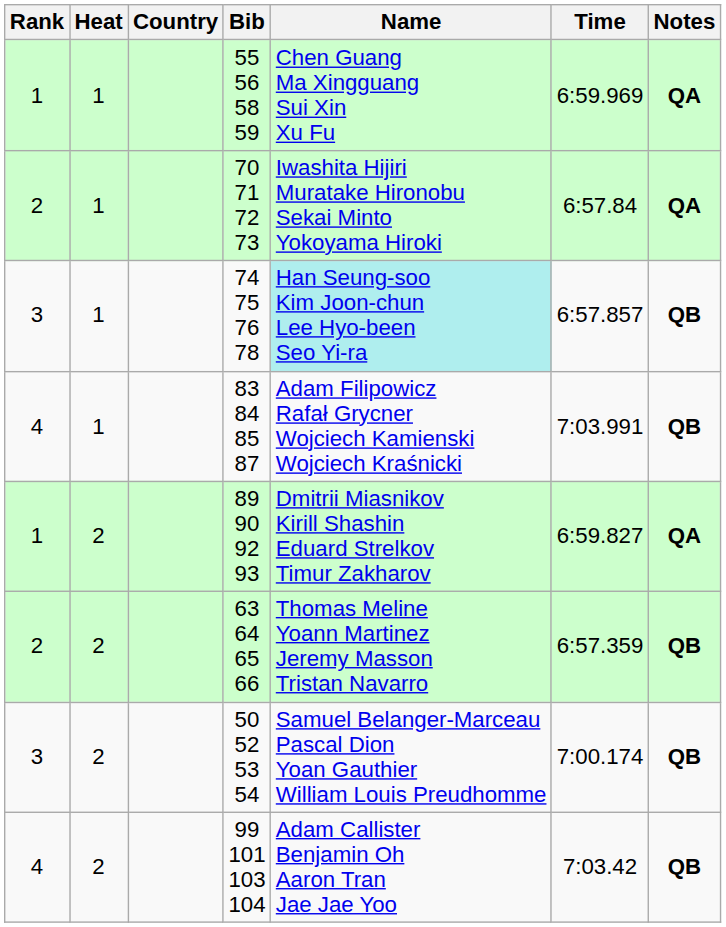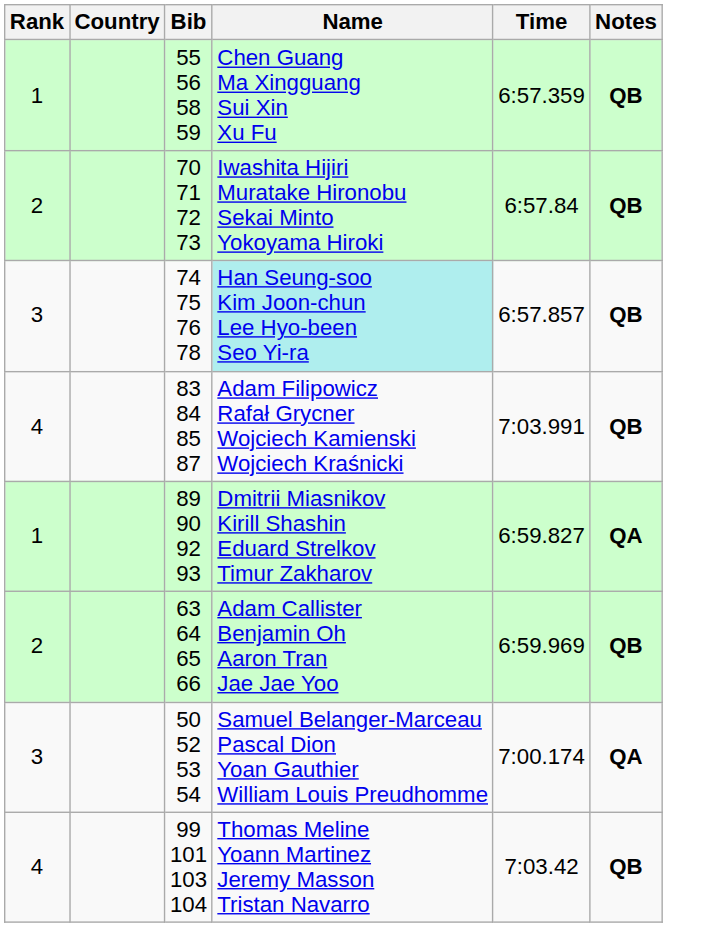 <table class="wikitable sortable" style="text-align:center">
 <tr>
 <th>Rank</th>
-<th>Heat</th>
 <th>Country</th>
 <th>Bib</th>
 <th>Name</th>
 <th>Time</th>
 <th>Notes</th>
 </tr>
 <tr style="background:#cfc;">
 <td>1</td>
-<td>1</td>
 <td align=left></td>
 <td>55<br>56<br>58<br>59</td>
 <td align=left><a href='#'>Chen Guang</a><br><a href='#'>Ma Xingguang</a><br><a href='#'>Sui Xin</a><br><a href='#'>Xu Fu</a></td>
-<td>6:59.969</td>
-<td><strong>QA</strong></td>
+<td>6:57.359</td>
+<td><strong>QB</strong></td>
 </tr>
 <tr style="background:#cfc;">
 <td>2</td>
-<td>1</td>
 <td align=left></td>
 <td>70<br>71<br>72<br>73</td>
 <td align=left><a href='#'>Iwashita Hijiri</a><br><a href='#'>Muratake Hironobu</a><br><a href='#'>Sekai Minto</a><br><a href='#'>Yokoyama Hiroki</a></td>
 <td>6:57.84</td>
-<td><strong>QA</strong></td>
+<td><strong>QB</strong></td>
 </tr>
 <tr>
 <td>3</td>
-<td>1</td>
 <td align=left></td>
 <td>74<br>75<br>76<br>78</td>
 <td align=left style="background: paleturquoise;"><a href='#'>Han Seung-soo</a><br><a href='#'>Kim Joon-chun</a><br><a href='#'>Lee Hyo-been</a><br><a href='#'>Seo Yi-ra</a></td>
 <td>6:57.857</td>
 <td><strong>QB</strong></td>
 </tr>
 <tr>
 <td>4</td>
-<td>1</td>
 <td align=left></td>
 <td>83<br>84<br>85<br>87</td>
 <td align=left><a href='#'>Adam Filipowicz</a><br><a href='#'>Rafał Grycner</a><br><a href='#'>Wojciech Kamienski</a><br><a href='#'>Wojciech Kraśnicki</a></td>
 <td>7:03.991</td>
 <td><strong>QB</strong></td>
 </tr>
 <tr style="background:#cfc;">
 <td>1</td>
-<td>2</td>
 <td align=left></td>
 <td>89<br>90<br>92<br>93</td>
 <td align=left><a href='#'>Dmitrii Miasnikov</a><br><a href='#'>Kirill Shashin</a><br><a href='#'>Eduard Strelkov</a><br><a href='#'>Timur Zakharov</a></td>
 <td>6:59.827</td>
 <td><strong>QA</strong></td>
 </tr>
 <tr style="background:#cfc;">
 <td>2</td>
-<td>2</td>
 <td align=left></td>
 <td>63<br>64<br>65<br>66</td>
-<td align=left><a href='#'>Thomas Meline</a><br><a href='#'>Yoann Martinez</a><br><a href='#'>Jeremy Masson</a><br><a href='#'>Tristan Navarro</a></td>
-<td>6:57.359</td>
+<td align=left><a href='#'>Adam Callister</a><br><a href='#'>Benjamin Oh</a><br><a href='#'>Aaron Tran</a><br><a href='#'>Jae Jae Yoo</a></td>
+<td>6:59.969</td>
 <td><strong>QB</strong></td>
 </tr>
 <tr>
 <td>3</td>
-<td>2</td>
 <td align=left></td>
 <td>50<br>52<br>53<br>54</td>
 <td align=left><a href='#'>Samuel Belanger-Marceau</a><br><a href='#'>Pascal Dion</a><br><a href='#'>Yoan Gauthier</a><br><a href='#'>William Louis Preudhomme</a></td>
 <td>7:00.174</td>
-<td><strong>QB</strong></td>
+<td><strong>QA</strong></td>
 </tr>
 <tr>
 <td>4</td>
-<td>2</td>
 <td align=left></td>
 <td>99<br>101<br>103<br>104</td>
-<td align=left><a href='#'>Adam Callister</a><br><a href='#'>Benjamin Oh</a><br><a href='#'>Aaron Tran</a><br><a href='#'>Jae Jae Yoo</a></td>
+<td align=left><a href='#'>Thomas Meline</a><br><a href='#'>Yoann Martinez</a><br><a href='#'>Jeremy Masson</a><br><a href='#'>Tristan Navarro</a></td>
 <td>7:03.42</td>
 <td><strong>QB</strong></td>
 </tr>
 </table>
